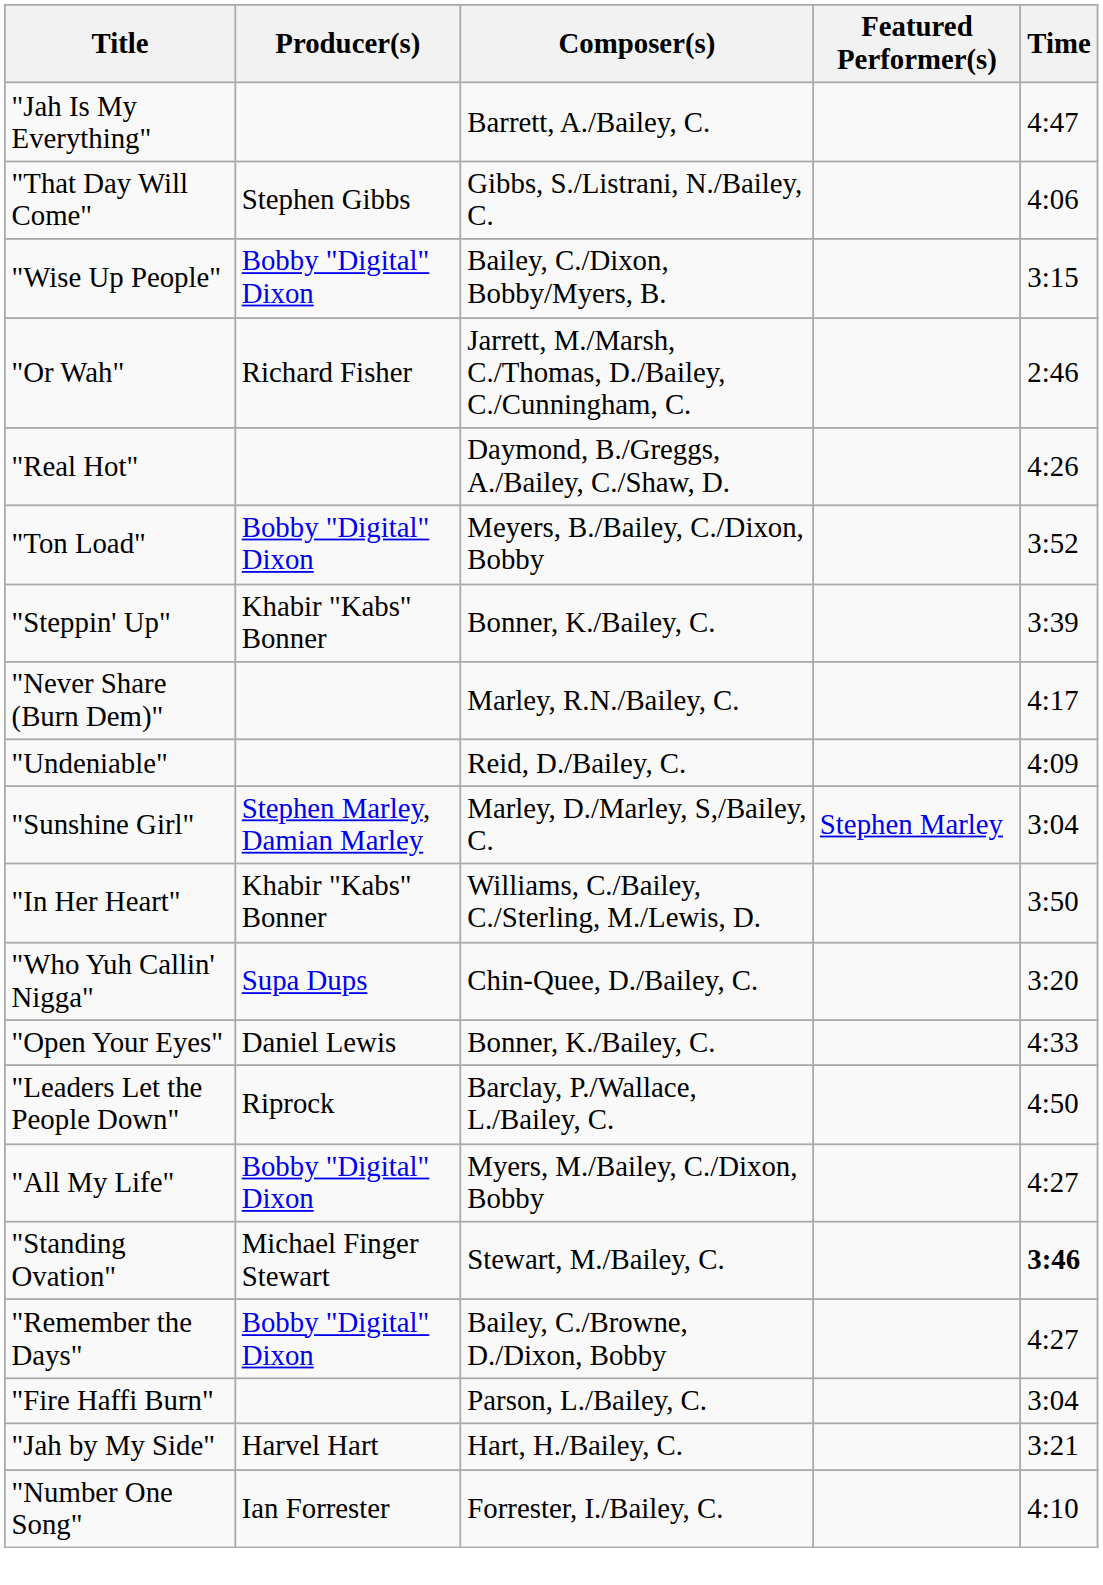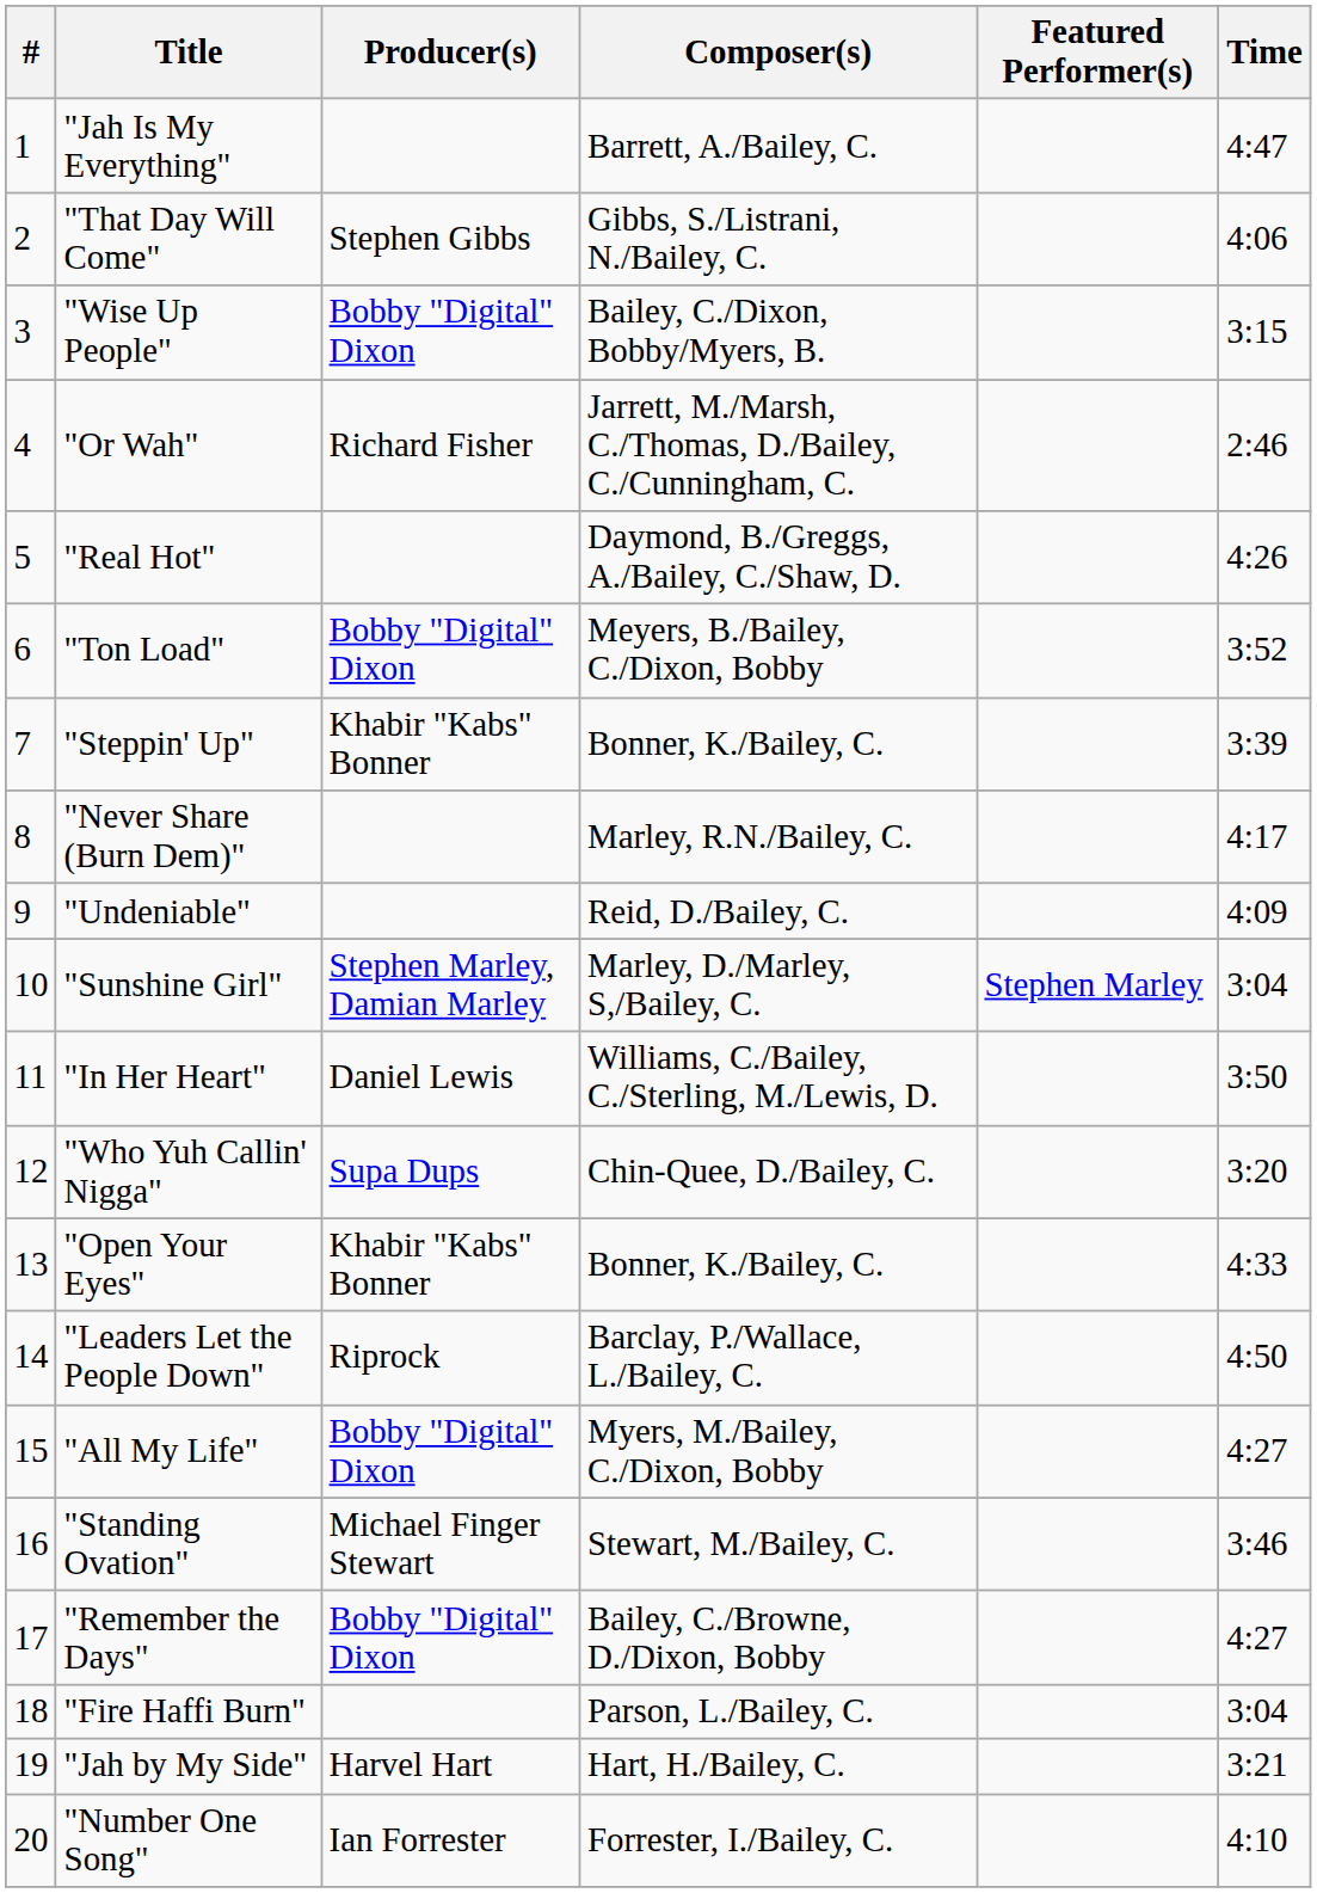 <table class="wikitable">
 <tr>
+<th align="center">#</th>
 <th align="center">Title</th>
 <th align="center">Producer(s)</th>
 <th align="center">Composer(s)</th>
 <th align="center">Featured Performer(s)</th>
 <th align="center">Time</th>
 </tr>
 <tr>
+<td>1</td>
 <td>"Jah Is My Everything"</td>
 <td></td>
 <td>Barrett, A./Bailey, C.</td>
 <td></td>
 <td>4:47</td>
 </tr>
 <tr>
+<td>2</td>
 <td>"That Day Will Come"</td>
 <td>Stephen Gibbs</td>
 <td>Gibbs, S./Listrani, N./Bailey, C.</td>
 <td></td>
 <td>4:06</td>
 </tr>
 <tr>
+<td>3</td>
 <td>"Wise Up People"</td>
 <td><a href='#'>Bobby "Digital" Dixon</a></td>
 <td>Bailey, C./Dixon, Bobby/Myers, B.</td>
 <td></td>
 <td>3:15</td>
 </tr>
 <tr>
+<td>4</td>
 <td>"Or Wah"</td>
 <td>Richard Fisher</td>
 <td>Jarrett, M./Marsh, C./Thomas, D./Bailey, C./Cunningham, C.</td>
 <td></td>
 <td>2:46</td>
 </tr>
 <tr>
+<td>5</td>
 <td>"Real Hot"</td>
 <td></td>
 <td>Daymond, B./Greggs, A./Bailey, C./Shaw, D.</td>
 <td></td>
 <td>4:26</td>
 </tr>
 <tr>
+<td>6</td>
 <td>"Ton Load"</td>
 <td><a href='#'>Bobby "Digital" Dixon</a></td>
 <td>Meyers, B./Bailey, C./Dixon, Bobby</td>
 <td></td>
 <td>3:52</td>
 </tr>
 <tr>
+<td>7</td>
 <td>"Steppin' Up"</td>
 <td>Khabir "Kabs" Bonner</td>
 <td>Bonner, K./Bailey, C.</td>
 <td></td>
 <td>3:39</td>
 </tr>
 <tr>
+<td>8</td>
 <td>"Never Share (Burn Dem)"</td>
 <td></td>
 <td>Marley, R.N./Bailey, C.</td>
 <td></td>
 <td>4:17</td>
 </tr>
 <tr>
+<td>9</td>
 <td>"Undeniable"</td>
 <td></td>
 <td>Reid, D./Bailey, C.</td>
 <td></td>
 <td>4:09</td>
 </tr>
 <tr>
+<td>10</td>
 <td>"Sunshine Girl"</td>
 <td><a href='#'>Stephen Marley</a>, <a href='#'>Damian Marley</a></td>
 <td>Marley, D./Marley, S,/Bailey, C.</td>
 <td><a href='#'>Stephen Marley</a></td>
 <td>3:04</td>
 </tr>
 <tr>
+<td>11</td>
 <td>"In Her Heart"</td>
-<td>Khabir "Kabs" Bonner</td>
+<td>Daniel Lewis</td>
 <td>Williams, C./Bailey, C./Sterling, M./Lewis, D.</td>
 <td></td>
 <td>3:50</td>
 </tr>
 <tr>
+<td>12</td>
 <td>"Who Yuh Callin' Nigga"</td>
 <td><a href='#'>Supa Dups</a></td>
 <td>Chin-Quee, D./Bailey, C.</td>
 <td></td>
 <td>3:20</td>
 </tr>
 <tr>
+<td>13</td>
 <td>"Open Your Eyes"</td>
-<td>Daniel Lewis</td>
+<td>Khabir "Kabs" Bonner</td>
 <td>Bonner, K./Bailey, C.</td>
 <td></td>
 <td>4:33</td>
 </tr>
 <tr>
+<td>14</td>
 <td>"Leaders Let the People Down"</td>
 <td>Riprock</td>
 <td>Barclay, P./Wallace, L./Bailey, C.</td>
 <td></td>
 <td>4:50</td>
 </tr>
 <tr>
+<td>15</td>
 <td>"All My Life"</td>
 <td><a href='#'>Bobby "Digital" Dixon</a></td>
 <td>Myers, M./Bailey, C./Dixon, Bobby</td>
 <td></td>
 <td>4:27</td>
 </tr>
 <tr>
+<td>16</td>
 <td>"Standing Ovation"</td>
 <td>Michael Finger Stewart</td>
 <td>Stewart, M./Bailey, C.</td>
 <td></td>
-<td><strong>3:46</strong></td>
+<td>3:46</td>
 </tr>
 <tr>
+<td>17</td>
 <td>"Remember the Days"</td>
 <td><a href='#'>Bobby "Digital" Dixon</a></td>
 <td>Bailey, C./Browne, D./Dixon, Bobby</td>
 <td></td>
 <td>4:27</td>
 </tr>
 <tr>
+<td>18</td>
 <td>"Fire Haffi Burn"</td>
 <td></td>
 <td>Parson, L./Bailey, C.</td>
 <td></td>
 <td>3:04</td>
 </tr>
 <tr>
+<td>19</td>
 <td>"Jah by My Side"</td>
 <td>Harvel Hart</td>
 <td>Hart, H./Bailey, C.</td>
 <td></td>
 <td>3:21</td>
 </tr>
 <tr>
+<td>20</td>
 <td>"Number One Song"</td>
 <td>Ian Forrester</td>
 <td>Forrester, I./Bailey, C.</td>
 <td></td>
 <td>4:10</td>
 </tr>
 </table>
